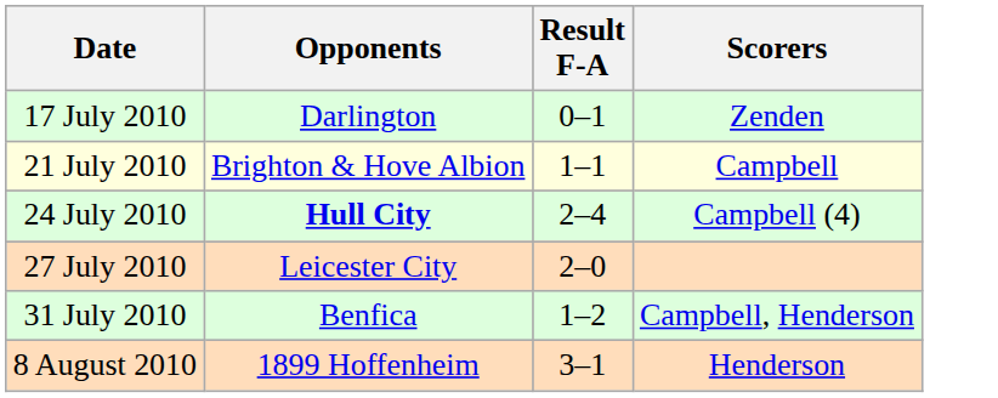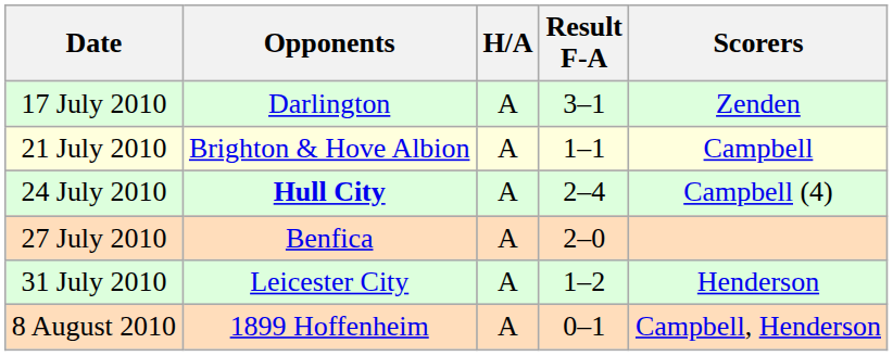 <table class="wikitable" style="text-align:center">
 <tr>
 <th>Date</th>
 <th>Opponents</th>
+<th>H/A</th>
 <th>Result<br>F-A</th>
 <th>Scorers</th>
 </tr>
 <tr bgcolor="#ddffdd">
 <td>17 July 2010</td>
 <td><a href='#'>Darlington</a></td>
-<td>0–1</td>
+<td>A</td>
+<td>3–1</td>
 <td><a href='#'>Zenden</a></td>
 </tr>
 <tr bgcolor="ffffdd">
 <td>21 July 2010</td>
 <td><a href='#'>Brighton & Hove Albion</a></td>
+<td>A</td>
 <td>1–1</td>
 <td><a href='#'>Campbell</a></td>
 </tr>
 <tr bgcolor="#ddffdd">
 <td>24 July 2010</td>
 <td><strong><a href='#'>Hull City</a></strong></td>
+<td>A</td>
 <td>2–4</td>
 <td><a href='#'>Campbell</a> (4)</td>
 </tr>
 <tr bgcolor="ffddbb">
 <td>27 July 2010</td>
-<td><a href='#'>Leicester City</a></td>
+<td><a href='#'>Benfica</a></td>
+<td>A</td>
 <td>2–0</td>
 <td></td>
 </tr>
 <tr bgcolor="#ddffdd">
 <td>31 July 2010</td>
-<td><a href='#'>Benfica</a></td>
+<td><a href='#'>Leicester City</a></td>
+<td>A</td>
 <td>1–2</td>
-<td><a href='#'>Campbell</a>, <a href='#'>Henderson</a></td>
+<td><a href='#'>Henderson</a></td>
 </tr>
 <tr bgcolor="ffddbb">
 <td>8 August 2010</td>
 <td><a href='#'>1899 Hoffenheim</a></td>
-<td>3–1</td>
-<td><a href='#'>Henderson</a></td>
+<td>A</td>
+<td>0–1</td>
+<td><a href='#'>Campbell</a>, <a href='#'>Henderson</a></td>
 </tr>
 </table>
